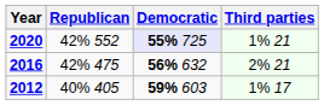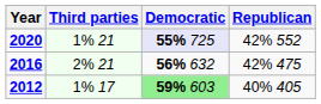 <table class="wikitable" style="float:right; font-size:95%;">
 <tr bgcolor=lightgrey>
 <th>Year</th>
+<th><a href='#'>Third parties</a></th>
+<th><a href='#'>Democratic</a></th>
 <th><a href='#'>Republican</a></th>
-<th><a href='#'>Democratic</a></th>
-<th><a href='#'>Third parties</a></th>
 </tr>
 <tr>
 <td><strong><a href='#'>2020</a></strong></td>
+<td style="text-align:center; background:honeyDew;">1% <em>21</em></td>
+<td style="background: lavender; text-align:center;" ><strong>55%</strong> <em>725</em></td>
 <td style="text-align:center;" >42% <em>552</em></td>
-<td style="background: lavender; text-align:center;" ><strong>55%</strong> <em>725</em></td>
-<td style="text-align:center; background:honeyDew;">1% <em>21</em></td>
 </tr>
 <tr>
 <td><strong><a href='#'>2016</a></strong></td>
+<td style="text-align:center; background:honeyDew;">2% <em>21</em></td>
+<td style="text-align:center;" ><strong>56%</strong> <em>632</em></td>
 <td style="text-align:center;" >42% <em>475</em></td>
-<td style="text-align:center;" ><strong>56%</strong> <em>632</em></td>
-<td style="text-align:center; background:honeyDew;">2% <em>21</em></td>
 </tr>
 <tr>
 <td><strong><a href='#'>2012</a></strong></td>
+<td style="text-align:center; background:honeyDew;">1% <em>17</em></td>
+<td style="background: lightgreen; text-align:center;" ><strong>59%</strong> <em>603</em></td>
 <td style="text-align:center;" >40% <em>405</em></td>
-<td style="text-align:center;" ><strong>59%</strong> <em>603</em></td>
-<td style="text-align:center; background:honeyDew;">1% <em>17</em></td>
 </tr>
 </table>
